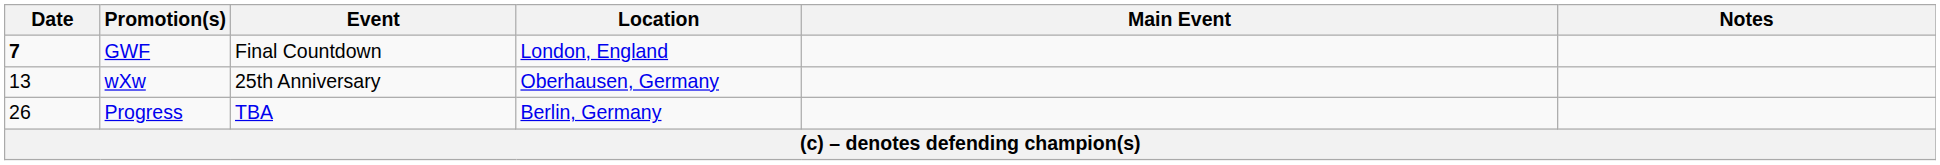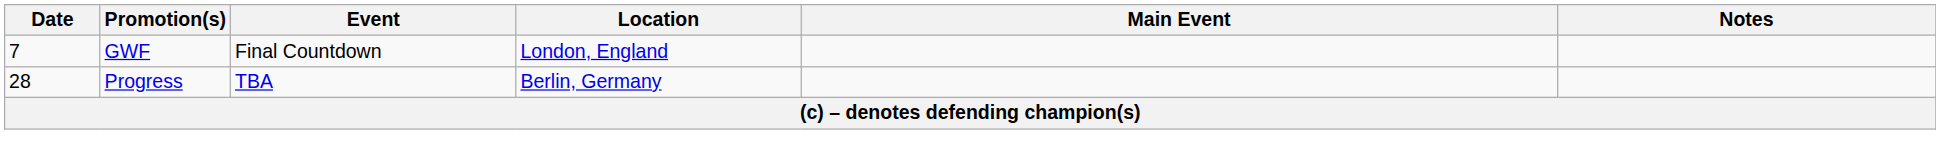 <table class="wikitable" style="width:100%;">
 <tr>
 <th width="5%">Date</th>
 <th width="5%">Promotion(s)</th>
 <th style="width:15%;">Event</th>
 <th style="width:15%;">Location</th>
 <th style="width:40%;">Main Event</th>
 <th style="width:20%;">Notes</th>
 </tr>
 <tr>
-<td><strong>7</strong></td>
+<td>7</td>
 <td><a href='#'>GWF</a></td>
 <td>Final Countdown</td>
 <td><a href='#'>London, England</a></td>
 <td></td>
 <td></td>
 </tr>
 <tr>
-<td>13</td>
-<td><a href='#'>wXw</a></td>
-<td>25th Anniversary</td>
-<td><a href='#'>Oberhausen, Germany</a></td>
-<td></td>
-<td></td>
-</tr>
-<tr>
-<td>26</td>
+<td>28</td>
 <td><a href='#'>Progress</a></td>
 <td><a href='#'>TBA</a></td>
 <td><a href='#'>Berlin, Germany</a></td>
 <td></td>
 <td></td>
 </tr>
 <tr>
 <th colspan="6">(c) – denotes defending champion(s)</th>
 </tr>
 </table>
